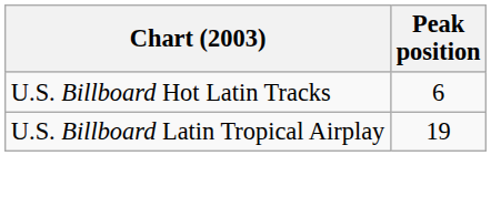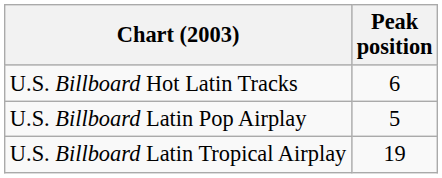 <table class="wikitable sortable">
 <tr>
 <th>Chart (2003)</th>
 <th>Peak<br>position</th>
 </tr>
 <tr>
 <td align="left">U.S. <em>Billboard</em> Hot Latin Tracks</td>
 <td style="text-align:center;">6</td>
 </tr>
 <tr>
+<td align="left">U.S. <em>Billboard</em> Latin Pop Airplay</td>
+<td style="text-align:center;">5</td>
+</tr>
+<tr>
 <td align="left">U.S. <em>Billboard</em> Latin Tropical Airplay</td>
 <td style="text-align:center;">19</td>
 </tr>
 </table>
